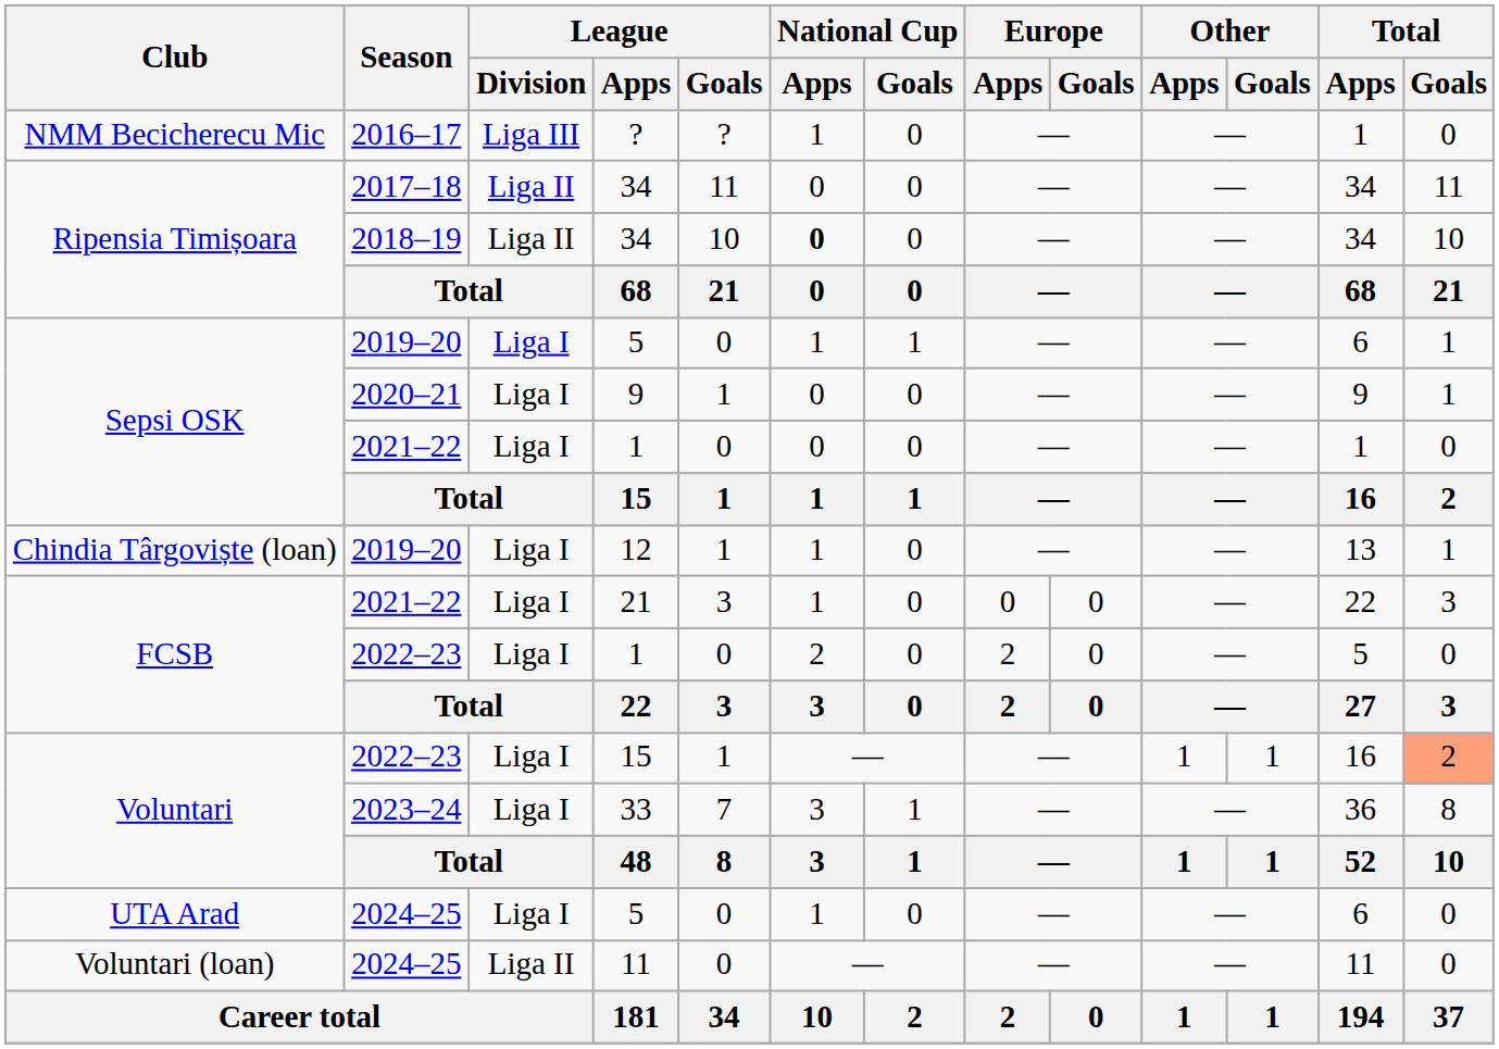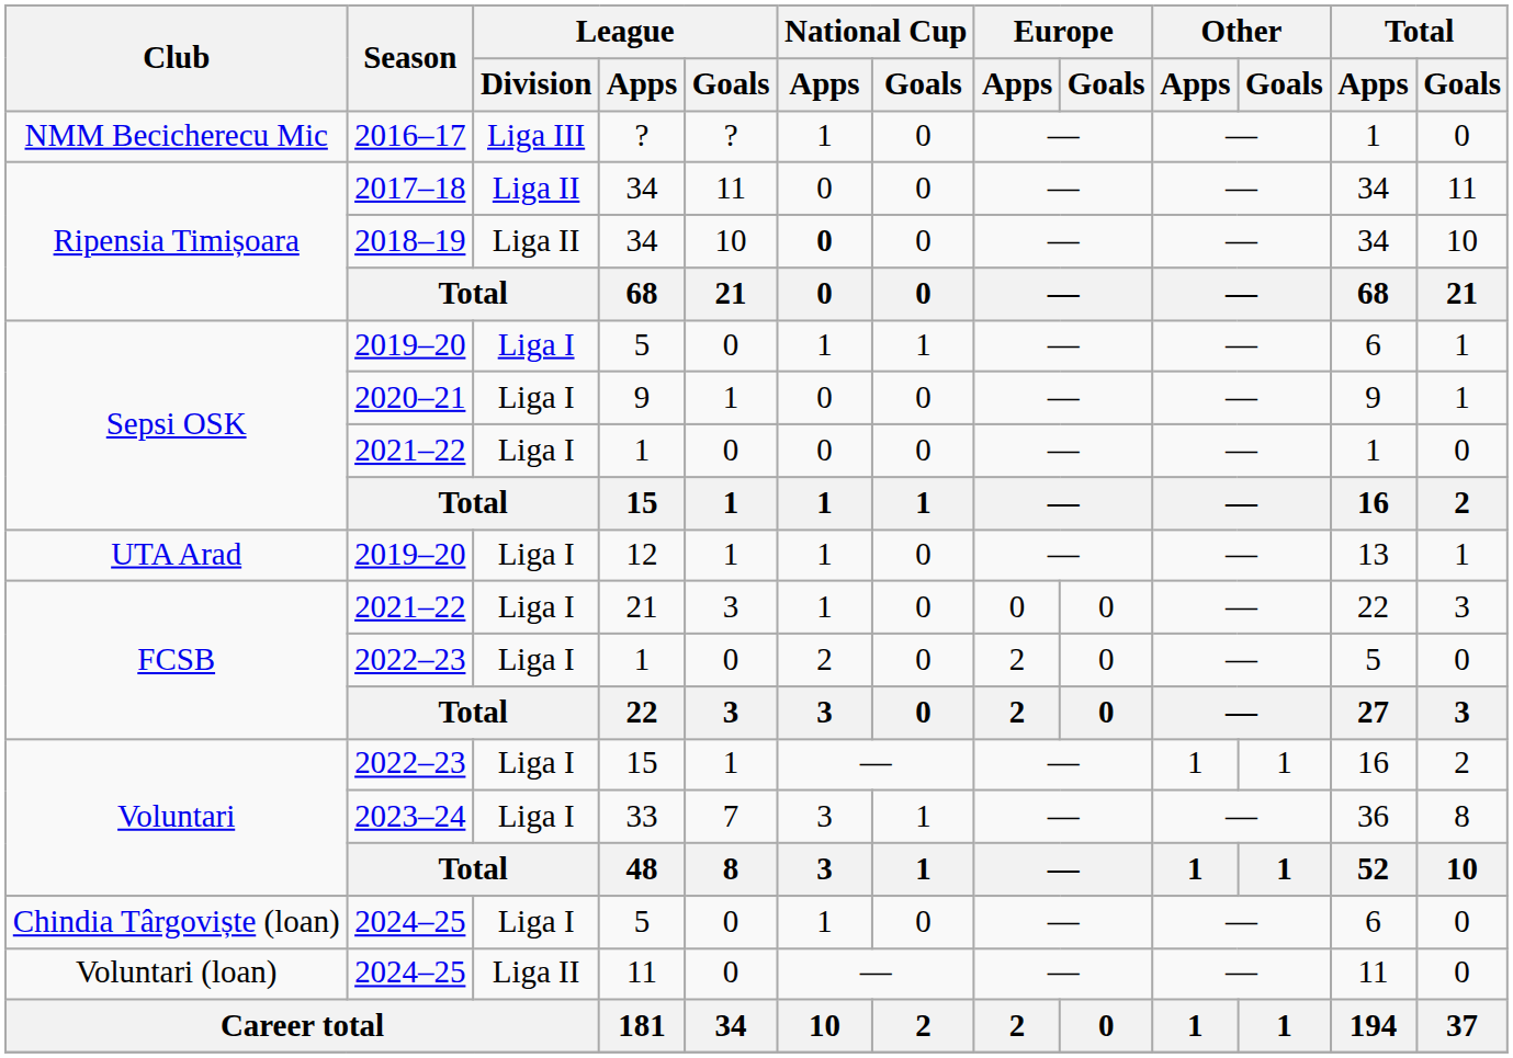 <table class="wikitable" style="font-size:90%; text-align: center;">
 <tr>
 <th rowspan=2>Club</th>
 <th rowspan=2>Season</th>
 <th colspan=3>League</th>
 <th colspan=2>National Cup</th>
 <th colspan=2>Europe</th>
 <th colspan=2>Other</th>
 <th colspan=2>Total</th>
 </tr>
 <tr>
 <th>Division</th>
 <th>Apps</th>
 <th>Goals</th>
 <th>Apps</th>
 <th>Goals</th>
 <th>Apps</th>
 <th>Goals</th>
 <th>Apps</th>
 <th>Goals</th>
 <th>Apps</th>
 <th>Goals</th>
 </tr>
 <tr>
 <td><a href='#'>NMM Becicherecu Mic</a></td>
 <td><a href='#'>2016–17</a></td>
 <td><a href='#'>Liga III</a></td>
 <td>?</td>
 <td>?</td>
 <td>1</td>
 <td>0</td>
 <td colspan="2">—</td>
 <td colspan="2">—</td>
 <td>1</td>
 <td>0</td>
 </tr>
 <tr>
 <td rowspan="3"><a href='#'>Ripensia Timișoara</a></td>
 <td><a href='#'>2017–18</a></td>
 <td><a href='#'>Liga II</a></td>
 <td>34</td>
 <td>11</td>
 <td>0</td>
 <td>0</td>
 <td colspan="2">—</td>
 <td colspan="2">—</td>
 <td>34</td>
 <td>11</td>
 </tr>
 <tr>
 <td><a href='#'>2018–19</a></td>
 <td>Liga II</td>
 <td>34</td>
 <td>10</td>
 <td><strong>0</strong></td>
 <td>0</td>
 <td colspan="2">—</td>
 <td colspan="2">—</td>
 <td>34</td>
 <td>10</td>
 </tr>
 <tr>
 <th colspan="2">Total</th>
 <th>68</th>
 <th>21</th>
 <th>0</th>
 <th>0</th>
 <th colspan="2">—</th>
 <th colspan="2">—</th>
 <th>68</th>
 <th>21</th>
 </tr>
 <tr>
 <td rowspan="4"><a href='#'>Sepsi OSK</a></td>
 <td><a href='#'>2019–20</a></td>
 <td><a href='#'>Liga I</a></td>
 <td>5</td>
 <td>0</td>
 <td>1</td>
 <td>1</td>
 <td colspan="2">—</td>
 <td colspan="2">—</td>
 <td>6</td>
 <td>1</td>
 </tr>
 <tr>
 <td><a href='#'>2020–21</a></td>
 <td>Liga I</td>
 <td>9</td>
 <td>1</td>
 <td>0</td>
 <td>0</td>
 <td colspan="2">—</td>
 <td colspan="2">—</td>
 <td>9</td>
 <td>1</td>
 </tr>
 <tr>
 <td><a href='#'>2021–22</a></td>
 <td>Liga I</td>
 <td>1</td>
 <td>0</td>
 <td>0</td>
 <td>0</td>
 <td colspan="2">—</td>
 <td colspan="2">—</td>
 <td>1</td>
 <td>0</td>
 </tr>
 <tr>
 <th colspan="2">Total</th>
 <th>15</th>
 <th>1</th>
 <th>1</th>
 <th>1</th>
 <th colspan="2">—</th>
 <th colspan="2">—</th>
 <th>16</th>
 <th>2</th>
 </tr>
 <tr>
-<td><a href='#'>Chindia Târgoviște</a> (loan)</td>
+<td rowspan="1"><a href='#'>UTA Arad</a></td>
 <td><a href='#'>2019–20</a></td>
 <td>Liga I</td>
 <td>12</td>
 <td>1</td>
 <td>1</td>
 <td>0</td>
 <td colspan="2">—</td>
 <td colspan="2">—</td>
 <td>13</td>
 <td>1</td>
 </tr>
 <tr>
 <td rowspan="3"><a href='#'>FCSB</a></td>
 <td><a href='#'>2021–22</a></td>
 <td>Liga I</td>
 <td>21</td>
 <td>3</td>
 <td>1</td>
 <td>0</td>
 <td>0</td>
 <td>0</td>
 <td colspan="2">—</td>
 <td>22</td>
 <td>3</td>
 </tr>
 <tr>
 <td><a href='#'>2022–23</a></td>
 <td>Liga I</td>
 <td>1</td>
 <td>0</td>
 <td>2</td>
 <td>0</td>
 <td>2</td>
 <td>0</td>
 <td colspan="2">—</td>
 <td>5</td>
 <td>0</td>
 </tr>
 <tr>
 <th colspan="2">Total</th>
 <th>22</th>
 <th>3</th>
 <th>3</th>
 <th>0</th>
 <th>2</th>
 <th>0</th>
 <th colspan="2">—</th>
 <th>27</th>
 <th>3</th>
 </tr>
 <tr>
 <td rowspan="3"><a href='#'>Voluntari</a></td>
 <td><a href='#'>2022–23</a></td>
 <td>Liga I</td>
 <td>15</td>
 <td>1</td>
 <td colspan="2">—</td>
 <td colspan="2">—</td>
 <td>1</td>
 <td>1</td>
 <td>16</td>
-<td style="background: lightsalmon;">2</td>
+<td>2</td>
 </tr>
 <tr>
 <td><a href='#'>2023–24</a></td>
 <td>Liga I</td>
 <td>33</td>
 <td>7</td>
 <td>3</td>
 <td>1</td>
 <td colspan="2">—</td>
 <td colspan="2">—</td>
 <td>36</td>
 <td>8</td>
 </tr>
 <tr>
 <th colspan="2">Total</th>
 <th>48</th>
 <th>8</th>
 <th>3</th>
 <th>1</th>
 <th colspan="2">—</th>
 <th>1</th>
 <th>1</th>
 <th>52</th>
 <th>10</th>
 </tr>
 <tr>
-<td rowspan="1"><a href='#'>UTA Arad</a></td>
+<td><a href='#'>Chindia Târgoviște</a> (loan)</td>
 <td><a href='#'>2024–25</a></td>
 <td>Liga I</td>
 <td>5</td>
 <td>0</td>
 <td>1</td>
 <td>0</td>
 <td colspan="2">—</td>
 <td colspan="2">—</td>
 <td>6</td>
 <td>0</td>
 </tr>
 <tr>
 <td rowspan="1">Voluntari (loan)</td>
 <td><a href='#'>2024–25</a></td>
 <td>Liga II</td>
 <td>11</td>
 <td>0</td>
 <td colspan="2">—</td>
 <td colspan="2">—</td>
 <td colspan="2">—</td>
 <td>11</td>
 <td>0</td>
 </tr>
 <tr>
 <th colspan="3"><strong>Career total</strong></th>
 <th>181</th>
 <th>34</th>
 <th>10</th>
 <th>2</th>
 <th>2</th>
 <th>0</th>
 <th>1</th>
 <th>1</th>
 <th>194</th>
 <th>37</th>
 </tr>
 <tr>
 </tr>
 </table>
